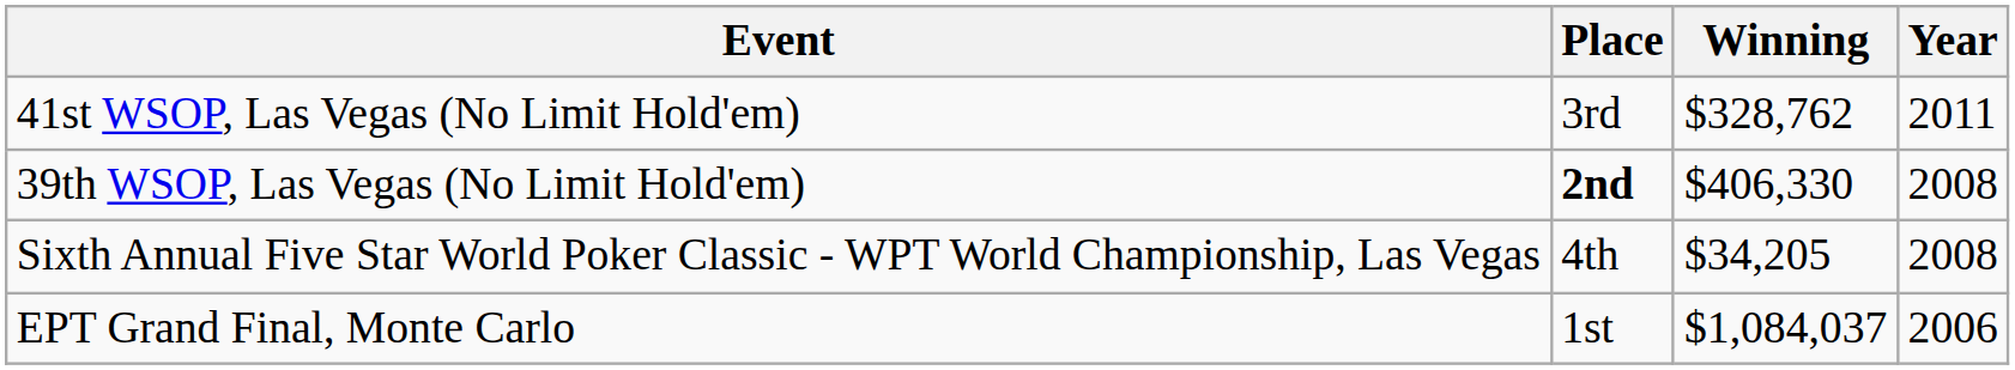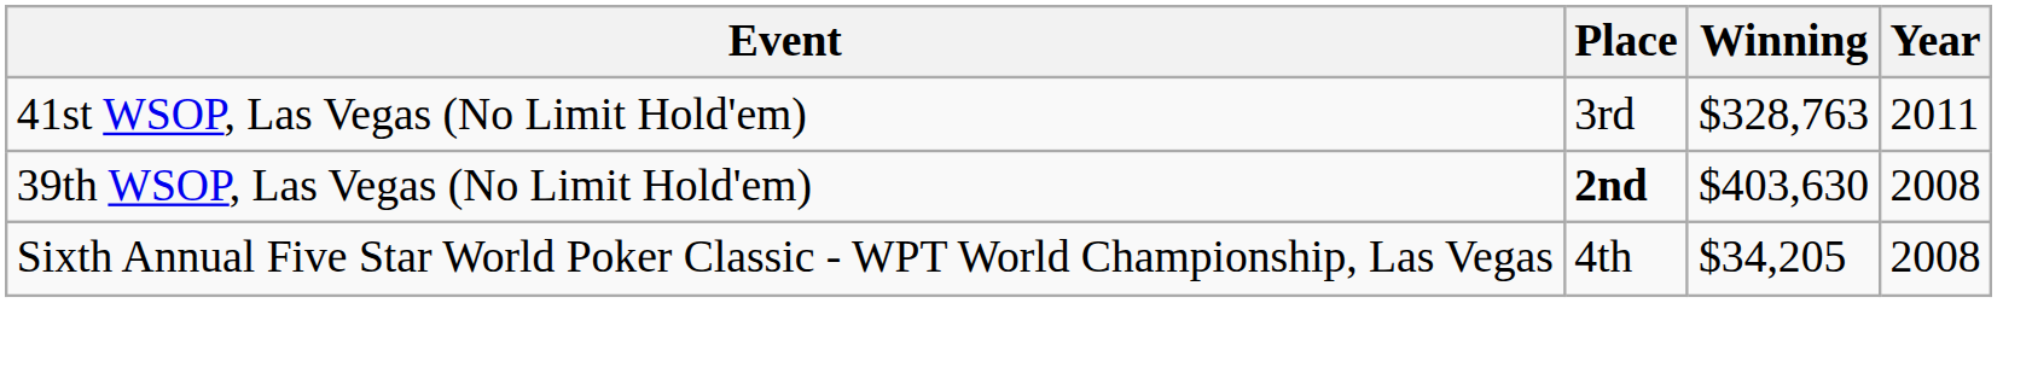 <table class="wikitable">
 <tr>
 <th>Event</th>
 <th>Place</th>
 <th>Winning</th>
 <th>Year</th>
 </tr>
 <tr>
 <td>41st <a href='#'>WSOP</a>, Las Vegas (No Limit Hold'em)</td>
 <td>3rd</td>
-<td>$328,762</td>
+<td>$328,763</td>
 <td>2011</td>
 </tr>
 <tr>
 <td>39th <a href='#'>WSOP</a>, Las Vegas (No Limit Hold'em)</td>
 <td><strong>2nd</strong></td>
-<td>$406,330</td>
+<td>$403,630</td>
 <td>2008</td>
 </tr>
 <tr>
 <td>Sixth Annual Five Star World Poker Classic - WPT World Championship, Las Vegas</td>
 <td>4th</td>
 <td>$34,205</td>
 <td>2008</td>
 </tr>
-<tr>
-<td>EPT Grand Final, Monte Carlo</td>
-<td>1st</td>
-<td>$1,084,037</td>
-<td>2006</td>
-</tr>
 </table>
